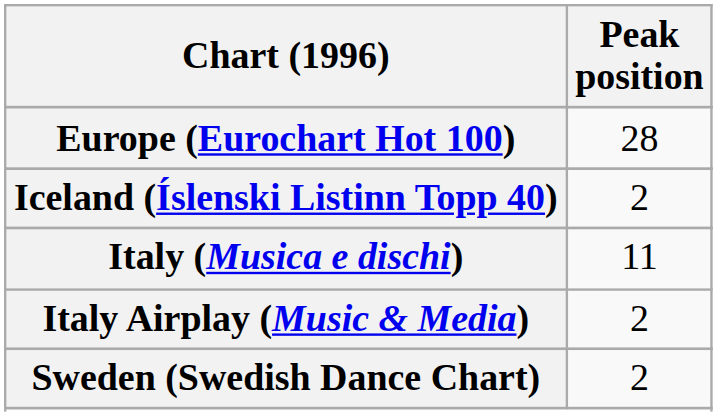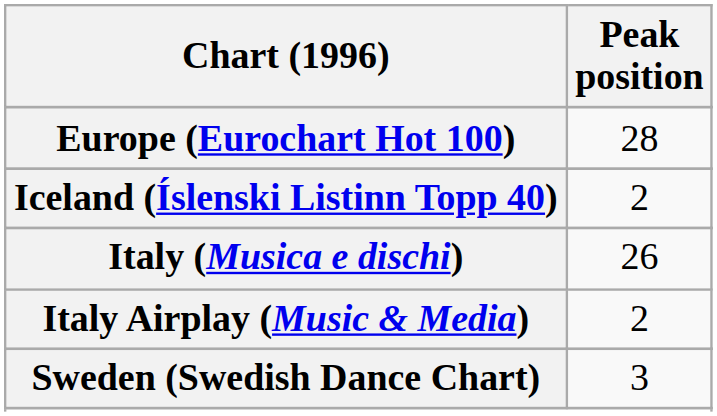 <table class="wikitable sortable plainrowheaders" style="text-align:center">
 <tr>
 <th scope="col">Chart (1996)</th>
 <th scope="col">Peak<br>position</th>
 </tr>
 <tr>
 </tr>
 <tr>
 </tr>
 <tr>
 </tr>
 <tr>
 </tr>
 <tr>
 <th scope="row">Europe (<a href='#'>Eurochart Hot 100</a>)</th>
 <td>28</td>
 </tr>
 <tr>
 </tr>
 <tr>
 </tr>
 <tr>
 <th scope="row">Iceland (<a href='#'>Íslenski Listinn Topp 40</a>)</th>
 <td>2</td>
 </tr>
 <tr>
 </tr>
 <tr>
 <th scope="row">Italy (<em><a href='#'>Musica e dischi</a></em>)</th>
-<td>11</td>
+<td>26</td>
 </tr>
 <tr>
 <th scope="row">Italy Airplay (<em><a href='#'>Music & Media</a></em>)</th>
 <td>2</td>
 </tr>
 <tr>
 </tr>
 <tr>
 </tr>
 <tr>
 </tr>
 <tr>
 </tr>
 <tr>
 </tr>
 <tr>
 </tr>
 <tr>
 <th scope="row">Sweden (Swedish Dance Chart)</th>
-<td>2</td>
+<td>3</td>
 </tr>
 <tr>
 </tr>
 <tr>
 </tr>
 <tr>
 </tr>
 <tr>
 </tr>
 <tr>
 </tr>
 <tr>
 </tr>
 <tr>
 </tr>
 <tr>
 </tr>
 </table>
